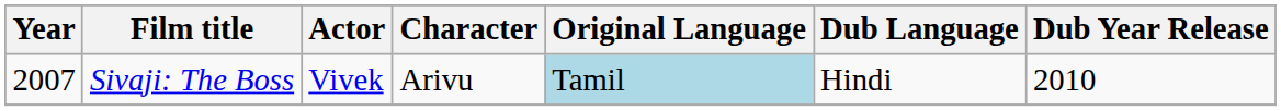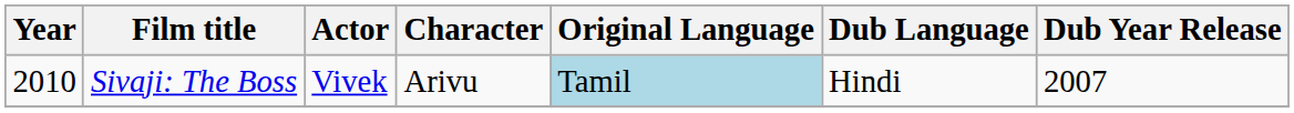 <table class="wikitable sortable">
 <tr>
 <th>Year</th>
 <th>Film title</th>
 <th>Actor</th>
 <th>Character</th>
 <th>Original Language</th>
 <th>Dub Language</th>
 <th>Dub Year Release</th>
 </tr>
 <tr>
-<td>2007</td>
+<td>2010</td>
 <td><em><a href='#'>Sivaji: The Boss</a></em></td>
 <td><a href='#'>Vivek</a></td>
 <td>Arivu</td>
 <td style="background: lightblue;">Tamil</td>
 <td>Hindi</td>
-<td>2010</td>
+<td>2007</td>
 </tr>
 <tr>
 </tr>
 </table>
